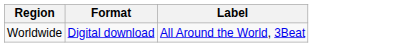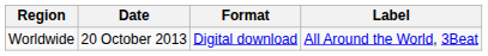 <table class="wikitable">
 <tr>
 <th>Region</th>
+<th>Date</th>
 <th>Format</th>
 <th>Label</th>
 </tr>
 <tr>
 <td>Worldwide</td>
+<td>20 October 2013</td>
 <td><a href='#'>Digital download</a></td>
 <td><a href='#'>All Around the World</a>, <a href='#'>3Beat</a></td>
 </tr>
 </table>
